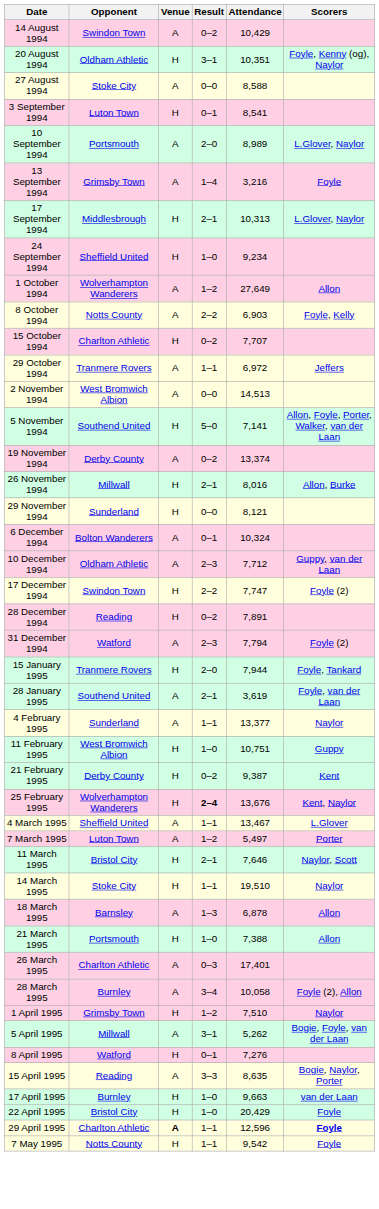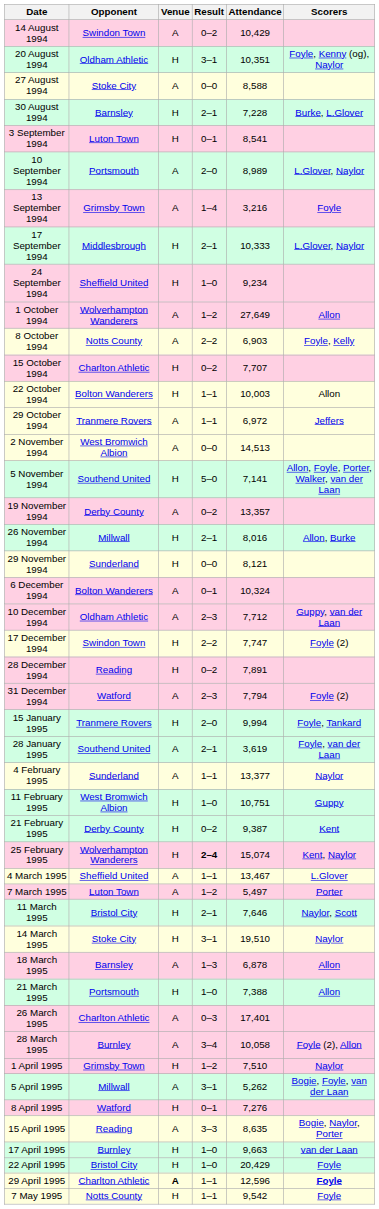 <table class="wikitable sortable" style="font-size:100%; text-align:center">
 <tr>
 <th>Date</th>
 <th>Opponent</th>
 <th>Venue</th>
 <th>Result</th>
 <th>Attendance</th>
 <th>Scorers</th>
 </tr>
 <tr style="background-color: #ffd0e3;">
 <td>14 August 1994</td>
 <td><a href='#'>Swindon Town</a></td>
 <td>A</td>
 <td>0–2</td>
 <td>10,429</td>
 <td></td>
 </tr>
 <tr style="background-color: #d0ffe3;">
 <td>20 August 1994</td>
 <td><a href='#'>Oldham Athletic</a></td>
 <td>H</td>
 <td>3–1</td>
 <td>10,351</td>
 <td><a href='#'>Foyle</a>, <a href='#'>Kenny</a> (og), <a href='#'>Naylor</a></td>
 </tr>
 <tr style="background-color: #ffffdd;">
 <td>27 August 1994</td>
 <td><a href='#'>Stoke City</a></td>
 <td>A</td>
 <td>0–0</td>
 <td>8,588</td>
 <td></td>
 </tr>
+<tr style="background-color: #d0ffe3;">
+<td>30 August 1994</td>
+<td><a href='#'>Barnsley</a></td>
+<td>H</td>
+<td>2–1</td>
+<td>7,228</td>
+<td><a href='#'>Burke</a>, <a href='#'>L.Glover</a></td>
+</tr>
 <tr style="background-color: #ffd0e3;">
 <td>3 September 1994</td>
 <td><a href='#'>Luton Town</a></td>
 <td>H</td>
 <td>0–1</td>
 <td>8,541</td>
 <td></td>
 </tr>
 <tr style="background-color: #d0ffe3;">
 <td>10 September 1994</td>
 <td><a href='#'>Portsmouth</a></td>
 <td>A</td>
 <td>2–0</td>
 <td>8,989</td>
 <td><a href='#'>L.Glover</a>, <a href='#'>Naylor</a></td>
 </tr>
 <tr style="background-color: #ffd0e3;">
 <td>13 September 1994</td>
 <td><a href='#'>Grimsby Town</a></td>
 <td>A</td>
 <td>1–4</td>
 <td>3,216</td>
 <td><a href='#'>Foyle</a></td>
 </tr>
 <tr style="background-color: #d0ffe3;">
 <td>17 September 1994</td>
 <td><a href='#'>Middlesbrough</a></td>
 <td>H</td>
 <td>2–1</td>
-<td>10,313</td>
+<td>10,333</td>
 <td><a href='#'>L.Glover</a>, <a href='#'>Naylor</a></td>
 </tr>
 <tr style="background-color: #ffd0e3;">
 <td>24 September 1994</td>
 <td><a href='#'>Sheffield United</a></td>
 <td>H</td>
 <td>1–0</td>
 <td>9,234</td>
 <td></td>
 </tr>
 <tr style="background-color: #ffd0e3;">
 <td>1 October 1994</td>
 <td><a href='#'>Wolverhampton Wanderers</a></td>
 <td>A</td>
 <td>1–2</td>
 <td>27,649</td>
 <td><a href='#'>Allon</a></td>
 </tr>
 <tr style="background-color: #ffffdd;">
 <td>8 October 1994</td>
 <td><a href='#'>Notts County</a></td>
 <td>A</td>
 <td>2–2</td>
 <td>6,903</td>
 <td><a href='#'>Foyle</a>, <a href='#'>Kelly</a></td>
 </tr>
 <tr style="background-color: #ffd0e3;">
 <td>15 October 1994</td>
 <td><a href='#'>Charlton Athletic</a></td>
 <td>H</td>
 <td>0–2</td>
 <td>7,707</td>
 <td></td>
 </tr>
 <tr style="background-color: #ffffdd;">
+<td>22 October 1994</td>
+<td><a href='#'>Bolton Wanderers</a></td>
+<td>H</td>
+<td>1–1</td>
+<td>10,003</td>
+<td>Allon</td>
+</tr>
+<tr style="background-color: #ffffdd;">
 <td>29 October 1994</td>
 <td><a href='#'>Tranmere Rovers</a></td>
 <td>A</td>
 <td>1–1</td>
 <td>6,972</td>
 <td><a href='#'>Jeffers</a></td>
 </tr>
 <tr style="background-color: #ffffdd;">
 <td>2 November 1994</td>
 <td><a href='#'>West Bromwich Albion</a></td>
 <td>A</td>
 <td>0–0</td>
 <td>14,513</td>
 <td></td>
 </tr>
 <tr style="background-color: #d0ffe3;">
 <td>5 November 1994</td>
 <td><a href='#'>Southend United</a></td>
 <td>H</td>
 <td>5–0</td>
 <td>7,141</td>
 <td><a href='#'>Allon</a>, <a href='#'>Foyle</a>, <a href='#'>Porter</a>, <a href='#'>Walker</a>, <a href='#'>van der Laan</a></td>
 </tr>
 <tr style="background-color: #ffd0e3;">
 <td>19 November 1994</td>
 <td><a href='#'>Derby County</a></td>
 <td>A</td>
 <td>0–2</td>
-<td>13,374</td>
+<td>13,357</td>
 <td></td>
 </tr>
 <tr style="background-color: #d0ffe3;">
 <td>26 November 1994</td>
 <td><a href='#'>Millwall</a></td>
 <td>H</td>
 <td>2–1</td>
 <td>8,016</td>
 <td><a href='#'>Allon</a>, <a href='#'>Burke</a></td>
 </tr>
 <tr style="background-color: #ffffdd;">
 <td>29 November 1994</td>
 <td><a href='#'>Sunderland</a></td>
 <td>H</td>
 <td>0–0</td>
 <td>8,121</td>
 <td></td>
 </tr>
 <tr style="background-color: #ffd0e3;">
 <td>6 December 1994</td>
 <td><a href='#'>Bolton Wanderers</a></td>
 <td>A</td>
 <td>0–1</td>
 <td>10,324</td>
 <td></td>
 </tr>
 <tr style="background-color: #ffd0e3;">
 <td>10 December 1994</td>
 <td><a href='#'>Oldham Athletic</a></td>
 <td>A</td>
 <td>2–3</td>
 <td>7,712</td>
 <td><a href='#'>Guppy</a>, <a href='#'>van der Laan</a></td>
 </tr>
 <tr style="background-color: #ffffdd;">
 <td>17 December 1994</td>
 <td><a href='#'>Swindon Town</a></td>
 <td>H</td>
 <td>2–2</td>
 <td>7,747</td>
 <td><a href='#'>Foyle</a> (2)</td>
 </tr>
 <tr style="background-color: #ffd0e3;">
 <td>28 December 1994</td>
 <td><a href='#'>Reading</a></td>
 <td>H</td>
 <td>0–2</td>
 <td>7,891</td>
 <td></td>
 </tr>
 <tr style="background-color: #ffd0e3;">
 <td>31 December 1994</td>
 <td><a href='#'>Watford</a></td>
 <td>A</td>
 <td>2–3</td>
 <td>7,794</td>
 <td><a href='#'>Foyle</a> (2)</td>
 </tr>
 <tr style="background-color: #d0ffe3;">
 <td>15 January 1995</td>
 <td><a href='#'>Tranmere Rovers</a></td>
 <td>H</td>
 <td>2–0</td>
-<td>7,944</td>
+<td>9,994</td>
 <td><a href='#'>Foyle</a>, <a href='#'>Tankard</a></td>
 </tr>
 <tr style="background-color: #d0ffe3;">
 <td>28 January 1995</td>
 <td><a href='#'>Southend United</a></td>
 <td>A</td>
 <td>2–1</td>
 <td>3,619</td>
 <td><a href='#'>Foyle</a>, <a href='#'>van der Laan</a></td>
 </tr>
 <tr style="background-color: #ffffdd;">
 <td>4 February 1995</td>
 <td><a href='#'>Sunderland</a></td>
 <td>A</td>
 <td>1–1</td>
 <td>13,377</td>
 <td><a href='#'>Naylor</a></td>
 </tr>
 <tr style="background-color: #d0ffe3;">
 <td>11 February 1995</td>
 <td><a href='#'>West Bromwich Albion</a></td>
 <td>H</td>
 <td>1–0</td>
 <td>10,751</td>
 <td><a href='#'>Guppy</a></td>
 </tr>
 <tr style="background-color: #d0ffe3;">
 <td>21 February 1995</td>
 <td><a href='#'>Derby County</a></td>
 <td>H</td>
 <td>0–2</td>
 <td>9,387</td>
 <td><a href='#'>Kent</a></td>
 </tr>
 <tr style="background-color: #ffd0e3;">
 <td>25 February 1995</td>
 <td><a href='#'>Wolverhampton Wanderers</a></td>
 <td>H</td>
 <td><strong>2–4</strong></td>
-<td>13,676</td>
+<td>15,074</td>
 <td><a href='#'>Kent</a>, <a href='#'>Naylor</a></td>
 </tr>
 <tr style="background-color: #ffffdd;">
 <td>4 March 1995</td>
 <td><a href='#'>Sheffield United</a></td>
 <td>A</td>
 <td>1–1</td>
 <td>13,467</td>
 <td><a href='#'>L.Glover</a></td>
 </tr>
 <tr style="background-color: #ffd0e3;">
 <td>7 March 1995</td>
 <td><a href='#'>Luton Town</a></td>
 <td>A</td>
 <td>1–2</td>
 <td>5,497</td>
 <td><a href='#'>Porter</a></td>
 </tr>
 <tr style="background-color: #d0ffe3;">
 <td>11 March 1995</td>
 <td><a href='#'>Bristol City</a></td>
 <td>H</td>
 <td>2–1</td>
 <td>7,646</td>
 <td><a href='#'>Naylor</a>, <a href='#'>Scott</a></td>
 </tr>
 <tr style="background-color: #ffffdd;">
 <td>14 March 1995</td>
 <td><a href='#'>Stoke City</a></td>
 <td>H</td>
-<td>1–1</td>
+<td>3–1</td>
 <td>19,510</td>
 <td><a href='#'>Naylor</a></td>
 </tr>
 <tr style="background-color: #ffd0e3;">
 <td>18 March 1995</td>
 <td><a href='#'>Barnsley</a></td>
 <td>A</td>
 <td>1–3</td>
 <td>6,878</td>
 <td><a href='#'>Allon</a></td>
 </tr>
 <tr style="background-color: #d0ffe3;">
 <td>21 March 1995</td>
 <td><a href='#'>Portsmouth</a></td>
 <td>H</td>
 <td>1–0</td>
 <td>7,388</td>
 <td><a href='#'>Allon</a></td>
 </tr>
 <tr style="background-color: #ffd0e3;">
 <td>26 March 1995</td>
 <td><a href='#'>Charlton Athletic</a></td>
 <td>A</td>
 <td>0–3</td>
 <td>17,401</td>
 <td></td>
 </tr>
 <tr style="background-color: #ffd0e3;">
 <td>28 March 1995</td>
 <td><a href='#'>Burnley</a></td>
 <td>A</td>
 <td>3–4</td>
 <td>10,058</td>
 <td><a href='#'>Foyle</a> (2), <a href='#'>Allon</a></td>
 </tr>
 <tr style="background-color: #ffd0e3;">
 <td>1 April 1995</td>
 <td><a href='#'>Grimsby Town</a></td>
 <td>H</td>
 <td>1–2</td>
 <td>7,510</td>
 <td><a href='#'>Naylor</a></td>
 </tr>
 <tr style="background-color: #d0ffe3;">
 <td>5 April 1995</td>
 <td><a href='#'>Millwall</a></td>
 <td>A</td>
 <td>3–1</td>
 <td>5,262</td>
 <td><a href='#'>Bogie</a>, <a href='#'>Foyle</a>, <a href='#'>van der Laan</a></td>
 </tr>
 <tr style="background-color: #ffd0e3;">
 <td>8 April 1995</td>
 <td><a href='#'>Watford</a></td>
 <td>H</td>
 <td>0–1</td>
 <td>7,276</td>
 <td></td>
 </tr>
 <tr style="background-color: #ffffdd;">
 <td>15 April 1995</td>
 <td><a href='#'>Reading</a></td>
 <td>A</td>
 <td>3–3</td>
 <td>8,635</td>
 <td><a href='#'>Bogie</a>, <a href='#'>Naylor</a>, <a href='#'>Porter</a></td>
 </tr>
 <tr style="background-color: #d0ffe3;">
 <td>17 April 1995</td>
 <td><a href='#'>Burnley</a></td>
 <td>H</td>
 <td>1–0</td>
 <td>9,663</td>
 <td><a href='#'>van der Laan</a></td>
 </tr>
 <tr style="background-color: #d0ffe3;">
 <td>22 April 1995</td>
 <td><a href='#'>Bristol City</a></td>
 <td>H</td>
 <td>1–0</td>
 <td>20,429</td>
 <td><a href='#'>Foyle</a></td>
 </tr>
 <tr style="background-color: #ffffdd;">
 <td>29 April 1995</td>
 <td><a href='#'>Charlton Athletic</a></td>
 <td><strong>A</strong></td>
 <td>1–1</td>
 <td>12,596</td>
 <td><strong><a href='#'>Foyle</a></strong></td>
 </tr>
 <tr style="background-color: #ffffdd;">
 <td>7 May 1995</td>
 <td><a href='#'>Notts County</a></td>
 <td>H</td>
 <td>1–1</td>
 <td>9,542</td>
 <td><a href='#'>Foyle</a></td>
 </tr>
 </table>
